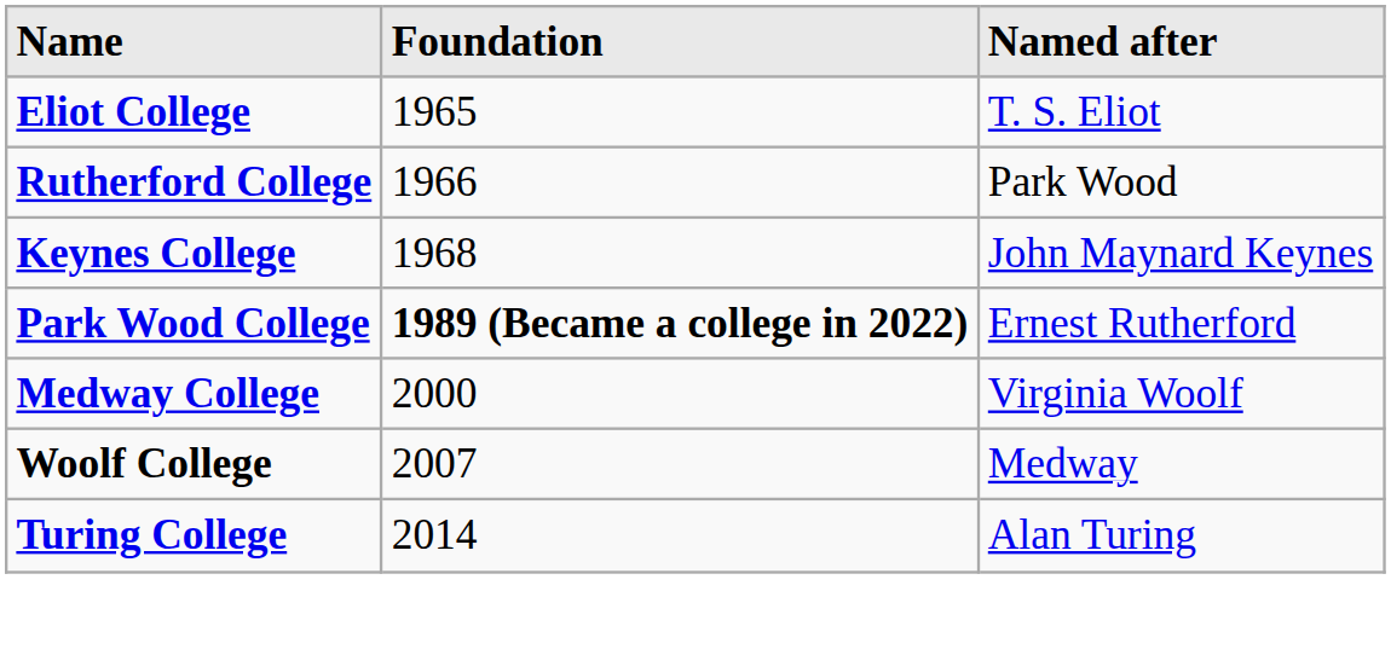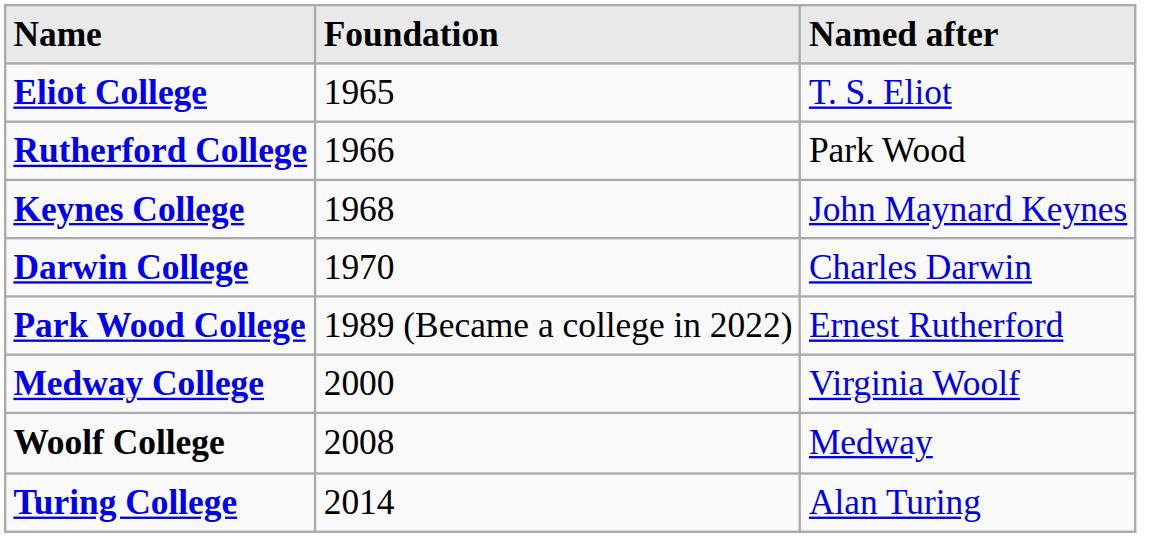 <table class="sort wikitable sortable" style="font-size: 95%">
 <tr>
 <th style="text-align:left; background:#e9e9e9; vertical-align:top;">Name</th>
 <th style="text-align:left; background:#e9e9e9; vertical-align:top;">Foundation</th>
 <th style="background:#e9e9e9; text-align:left;">Named after</th>
 </tr>
 <tr>
 <td><strong><a href='#'>Eliot College</a></strong></td>
 <td>1965</td>
 <td><a href='#'>T. S. Eliot</a></td>
 </tr>
 <tr>
 <td><strong><a href='#'>Rutherford College</a></strong></td>
 <td>1966</td>
 <td>Park Wood</td>
 </tr>
 <tr>
 <td><strong><a href='#'>Keynes College</a></strong></td>
 <td>1968</td>
 <td><a href='#'>John Maynard Keynes</a></td>
 </tr>
 <tr>
+<td><strong><a href='#'>Darwin College</a></strong></td>
+<td>1970</td>
+<td><a href='#'>Charles Darwin</a></td>
+</tr>
+<tr>
 <td><strong><a href='#'>Park Wood College</a></strong></td>
-<td><strong>1989 (Became a college in 2022)</strong></td>
+<td>1989 (Became a college in 2022)</td>
 <td><a href='#'>Ernest Rutherford</a></td>
 </tr>
 <tr>
 <td><strong><a href='#'>Medway College</a></strong></td>
 <td>2000</td>
 <td><a href='#'>Virginia Woolf</a></td>
 </tr>
 <tr>
 <td><strong>Woolf College</strong></td>
-<td>2007</td>
+<td>2008</td>
 <td><a href='#'>Medway</a></td>
 </tr>
 <tr>
 <td><strong><a href='#'>Turing College</a></strong></td>
 <td>2014</td>
 <td><a href='#'>Alan Turing</a></td>
 </tr>
 </table>
